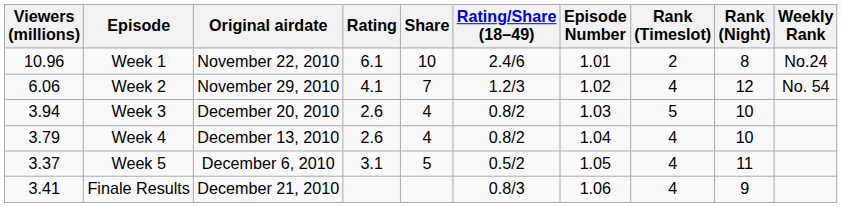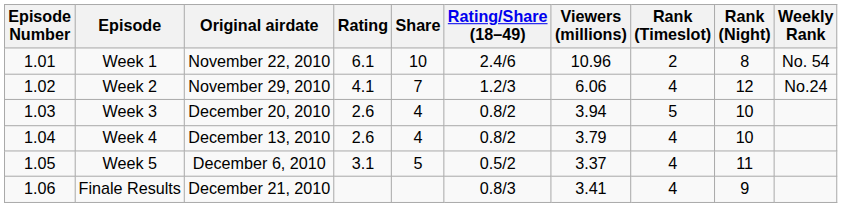 <table class="wikitable" style="text-align:center">
 <tr>
-<th>Viewers<br>(millions)</th>
+<th>Episode<br>Number</th>
 <th>Episode</th>
 <th>Original airdate</th>
 <th>Rating</th>
 <th>Share</th>
 <th><a href='#'>Rating/Share</a><br>(18–49)</th>
-<th>Episode<br>Number</th>
+<th>Viewers<br>(millions)</th>
 <th>Rank<br>(Timeslot)</th>
 <th>Rank<br>(Night)</th>
 <th>Weekly<br>Rank</th>
 </tr>
 <tr>
-<td>10.96</td>
+<td>1.01</td>
 <td>Week 1</td>
 <td>November 22, 2010</td>
 <td>6.1</td>
 <td>10</td>
 <td>2.4/6</td>
-<td>1.01</td>
+<td>10.96</td>
 <td>2</td>
 <td>8</td>
-<td>No.24</td>
+<td>No. 54</td>
 </tr>
 <tr>
-<td>6.06</td>
+<td>1.02</td>
 <td>Week 2</td>
 <td>November 29, 2010</td>
 <td>4.1</td>
 <td>7</td>
 <td>1.2/3</td>
-<td>1.02</td>
+<td>6.06</td>
 <td>4</td>
 <td>12</td>
-<td>No. 54</td>
+<td>No.24</td>
 </tr>
 <tr>
-<td>3.94</td>
+<td>1.03</td>
 <td>Week 3</td>
 <td>December 20, 2010</td>
 <td>2.6</td>
 <td>4</td>
 <td>0.8/2</td>
-<td>1.03</td>
+<td>3.94</td>
 <td>5</td>
 <td>10</td>
 <td></td>
 </tr>
 <tr>
-<td>3.79</td>
+<td>1.04</td>
 <td>Week 4</td>
 <td>December 13, 2010</td>
 <td>2.6</td>
 <td>4</td>
 <td>0.8/2</td>
-<td>1.04</td>
+<td>3.79</td>
 <td>4</td>
 <td>10</td>
 <td></td>
 </tr>
 <tr>
-<td>3.37</td>
+<td>1.05</td>
 <td>Week 5</td>
 <td>December 6, 2010</td>
 <td>3.1</td>
 <td>5</td>
 <td>0.5/2</td>
-<td>1.05</td>
+<td>3.37</td>
 <td>4</td>
 <td>11</td>
 <td></td>
 </tr>
 <tr>
-<td>3.41</td>
+<td>1.06</td>
 <td>Finale Results</td>
 <td>December 21, 2010</td>
 <td></td>
 <td></td>
 <td>0.8/3</td>
-<td>1.06</td>
+<td>3.41</td>
 <td>4</td>
 <td>9</td>
 <td></td>
 </tr>
 </table>
